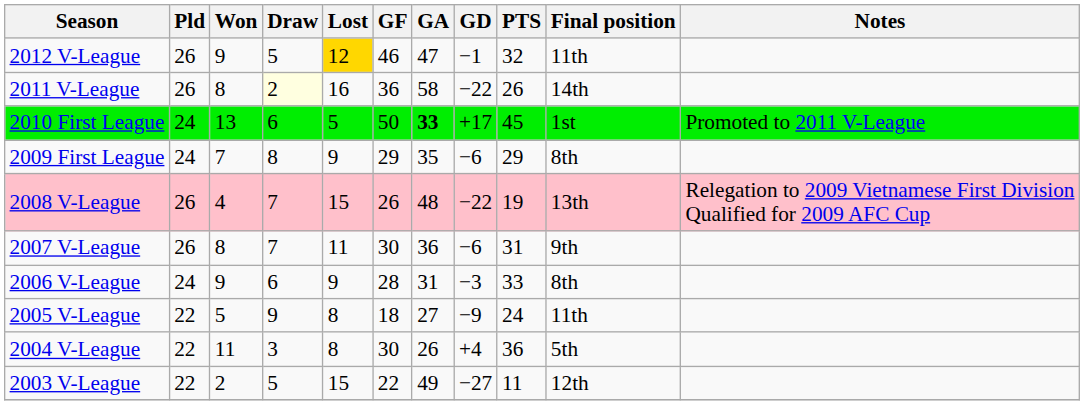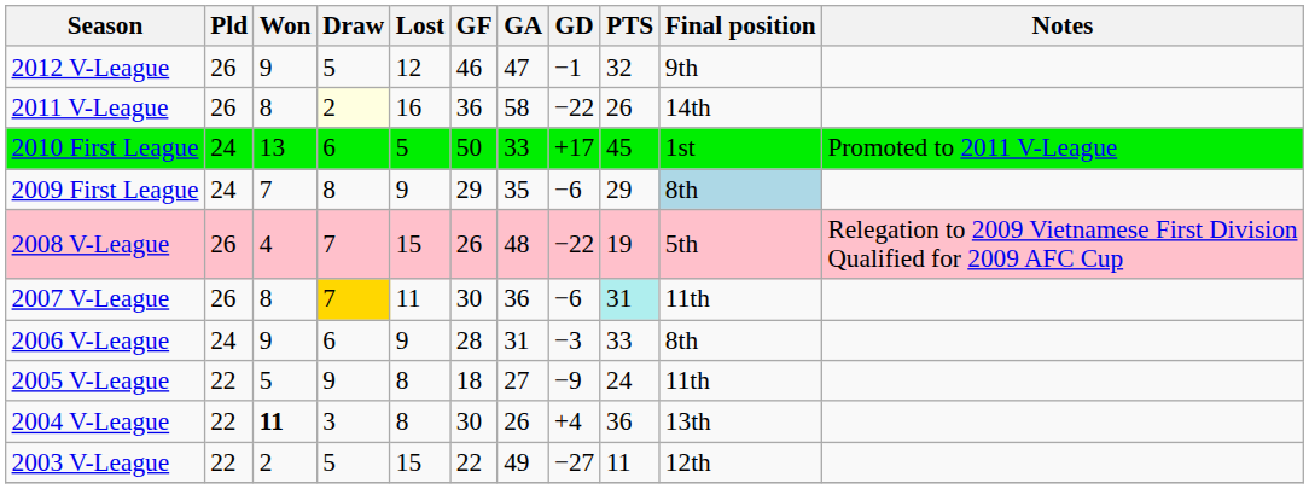 <table class="wikitable">
 <tr>
 <th>Season</th>
 <th>Pld</th>
 <th>Won</th>
 <th>Draw</th>
 <th>Lost</th>
 <th>GF</th>
 <th>GA</th>
 <th>GD</th>
 <th>PTS</th>
 <th>Final position</th>
 <th>Notes</th>
 </tr>
 <tr>
 <td><a href='#'>2012 V-League</a></td>
 <td>26</td>
 <td>9</td>
 <td>5</td>
-<td style="background: gold;">12</td>
+<td>12</td>
 <td>46</td>
 <td>47</td>
 <td>−1</td>
 <td>32</td>
-<td>11th</td>
+<td>9th</td>
 <td></td>
 </tr>
 <tr>
 <td><a href='#'>2011 V-League</a></td>
 <td>26</td>
 <td>8</td>
 <td style="background: lightyellow;">2</td>
 <td>16</td>
 <td>36</td>
 <td>58</td>
 <td>−22</td>
 <td>26</td>
 <td>14th</td>
 <td></td>
 </tr>
 <tr bgcolor=green1>
 <td><a href='#'>2010 First League</a></td>
 <td>24</td>
 <td>13</td>
 <td>6</td>
 <td>5</td>
 <td>50</td>
-<td><strong>33</strong></td>
+<td>33</td>
 <td>+17</td>
 <td>45</td>
 <td>1st</td>
 <td>Promoted to <a href='#'>2011 V-League</a></td>
 </tr>
 <tr>
 <td><a href='#'>2009 First League</a></td>
 <td>24</td>
 <td>7</td>
 <td>8</td>
 <td>9</td>
 <td>29</td>
 <td>35</td>
 <td>−6</td>
 <td>29</td>
-<td>8th</td>
+<td style="background: lightblue;">8th</td>
 <td></td>
 </tr>
 <tr bgcolor=pink>
 <td><a href='#'>2008 V-League</a></td>
 <td>26</td>
 <td>4</td>
 <td>7</td>
 <td>15</td>
 <td>26</td>
 <td>48</td>
 <td>−22</td>
 <td>19</td>
-<td>13th</td>
+<td>5th</td>
 <td>Relegation to <a href='#'>2009 Vietnamese First Division</a> <br> Qualified for <a href='#'>2009 AFC Cup</a></td>
 </tr>
 <tr>
 <td><a href='#'>2007 V-League</a></td>
 <td>26</td>
 <td>8</td>
-<td>7</td>
+<td style="background: gold;">7</td>
 <td>11</td>
 <td>30</td>
 <td>36</td>
 <td>−6</td>
-<td>31</td>
-<td>9th</td>
+<td style="background: paleturquoise;">31</td>
+<td>11th</td>
 <td></td>
 </tr>
 <tr>
 <td><a href='#'>2006 V-League</a></td>
 <td>24</td>
 <td>9</td>
 <td>6</td>
 <td>9</td>
 <td>28</td>
 <td>31</td>
 <td>−3</td>
 <td>33</td>
 <td>8th</td>
 <td></td>
 </tr>
 <tr>
 <td><a href='#'>2005 V-League</a></td>
 <td>22</td>
 <td>5</td>
 <td>9</td>
 <td>8</td>
 <td>18</td>
 <td>27</td>
 <td>−9</td>
 <td>24</td>
 <td>11th</td>
 <td></td>
 </tr>
 <tr>
 <td><a href='#'>2004 V-League</a></td>
 <td>22</td>
-<td>11</td>
+<td><strong>11</strong></td>
 <td>3</td>
 <td>8</td>
 <td>30</td>
 <td>26</td>
 <td>+4</td>
 <td>36</td>
-<td>5th</td>
+<td>13th</td>
 <td></td>
 </tr>
 <tr>
 <td><a href='#'>2003 V-League</a></td>
 <td>22</td>
 <td>2</td>
 <td>5</td>
 <td>15</td>
 <td>22</td>
 <td>49</td>
 <td>−27</td>
 <td>11</td>
 <td>12th</td>
 <td></td>
 </tr>
 <tr>
 </tr>
 </table>
